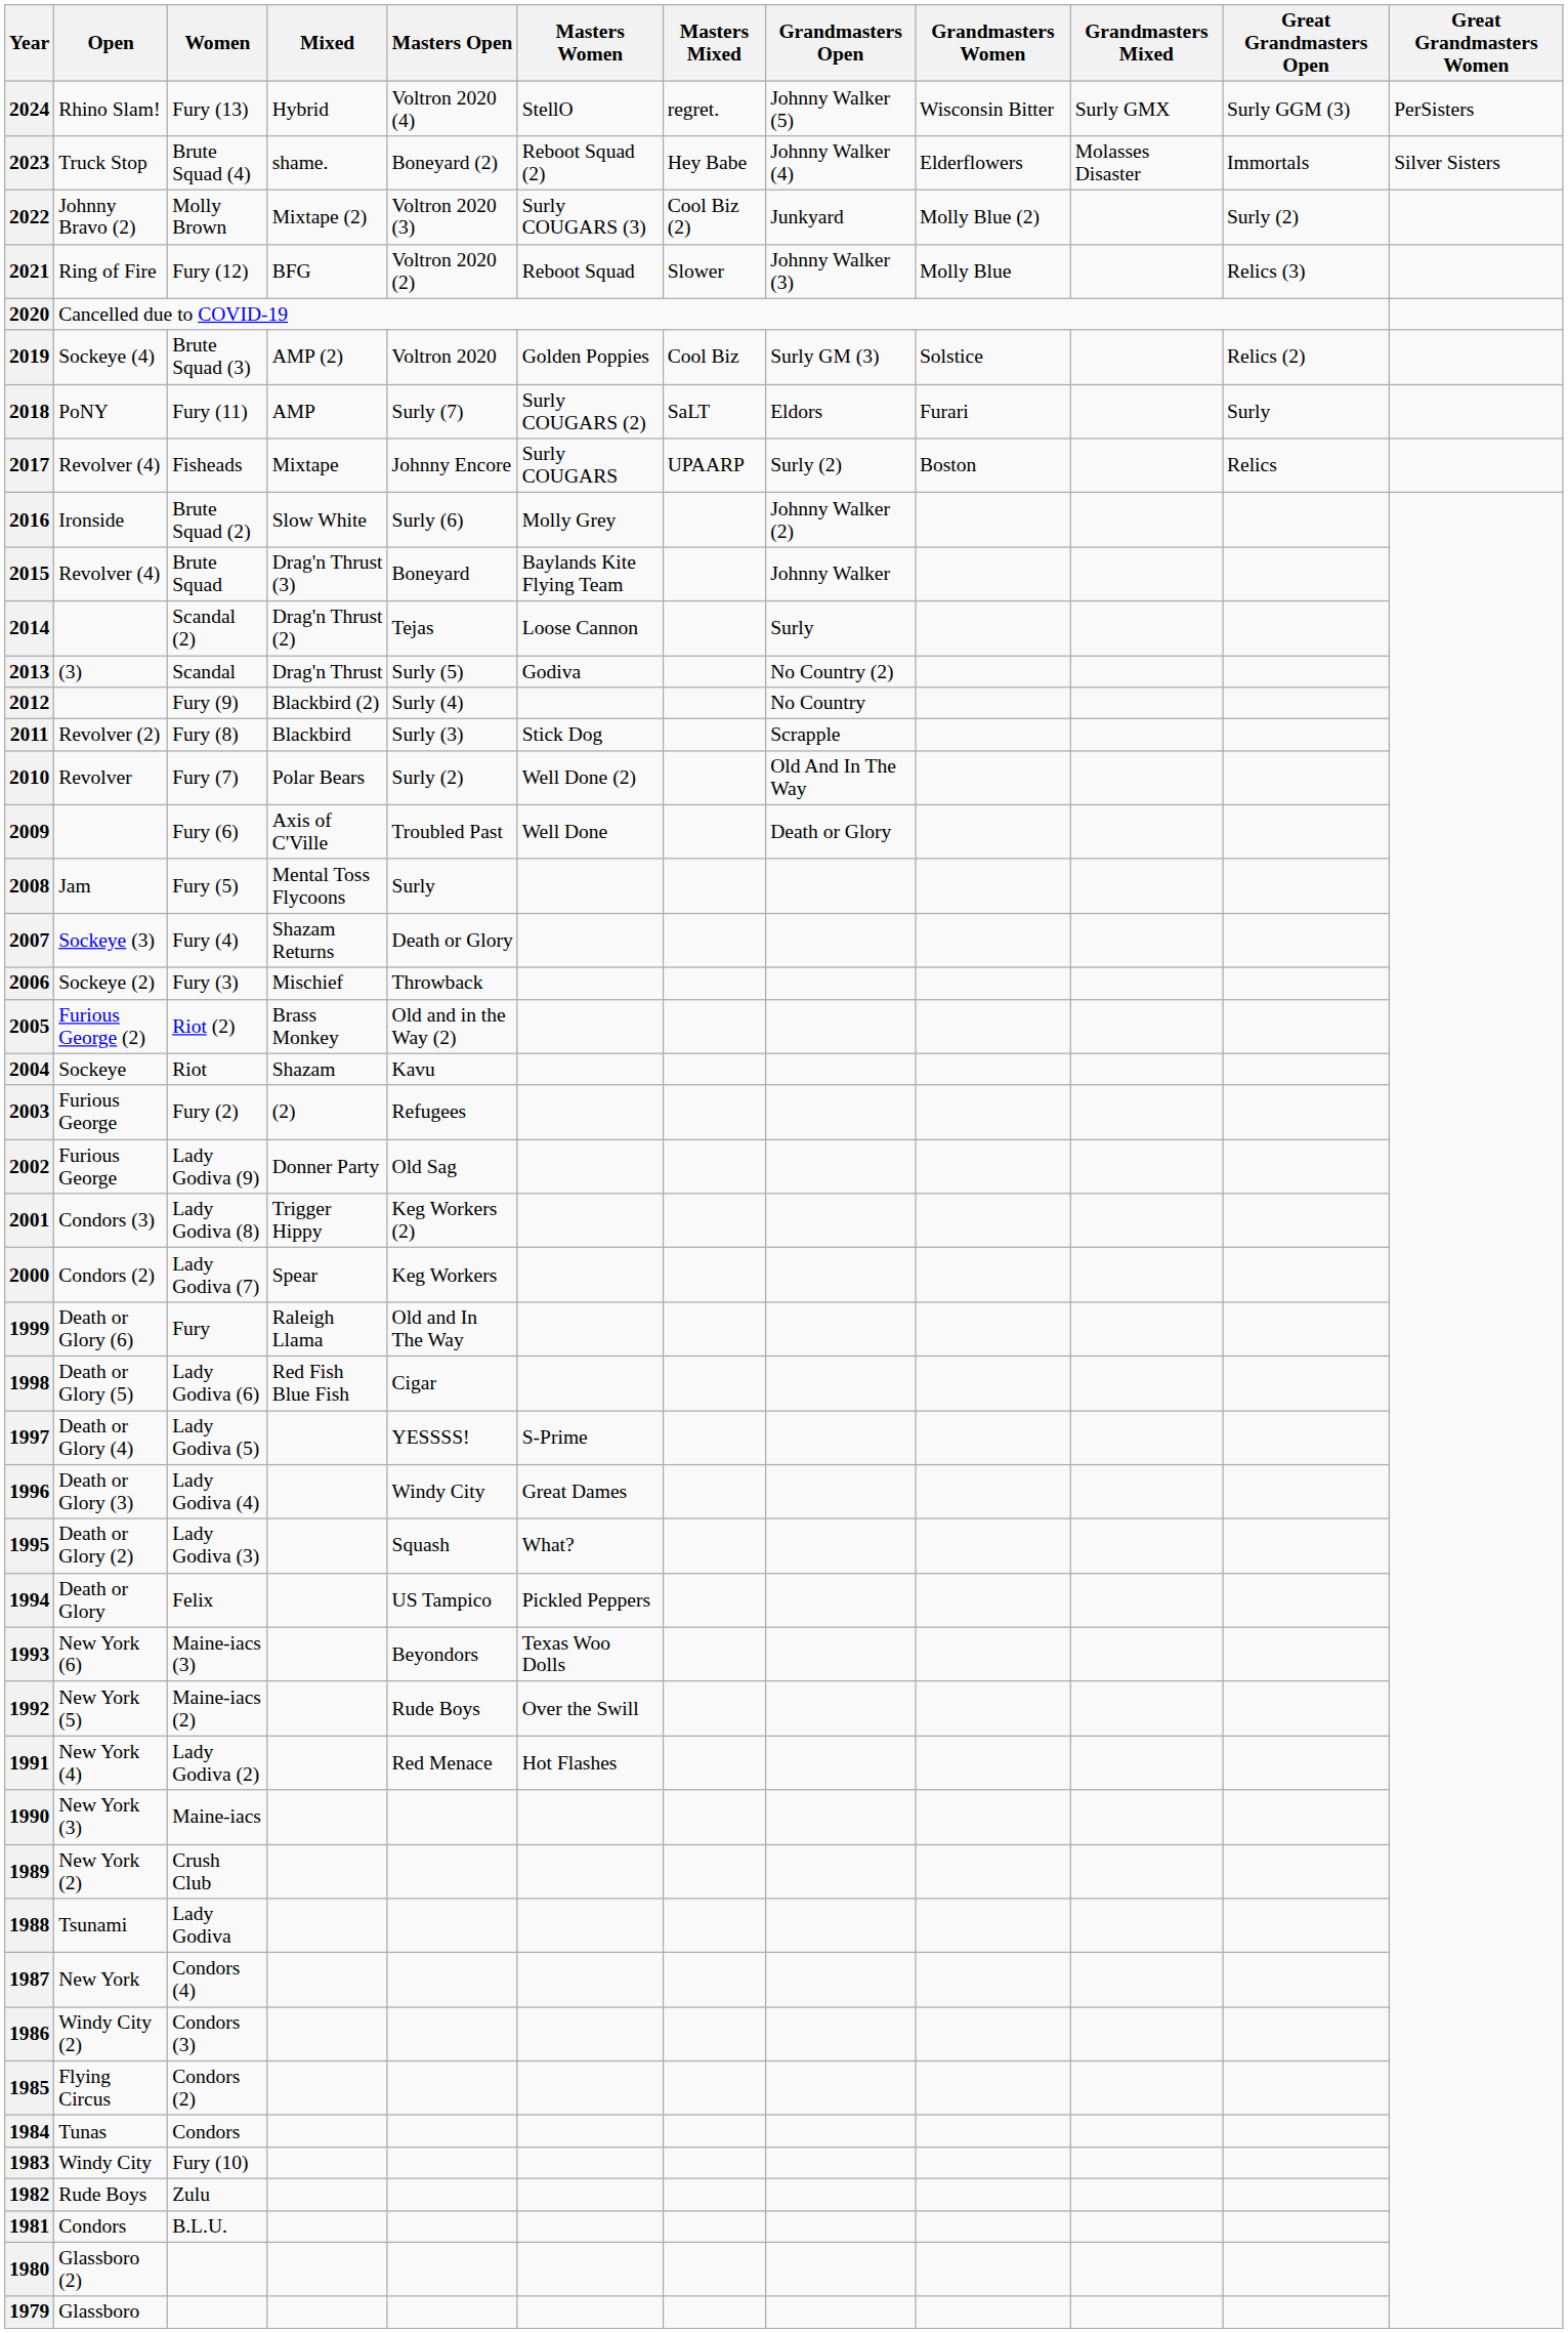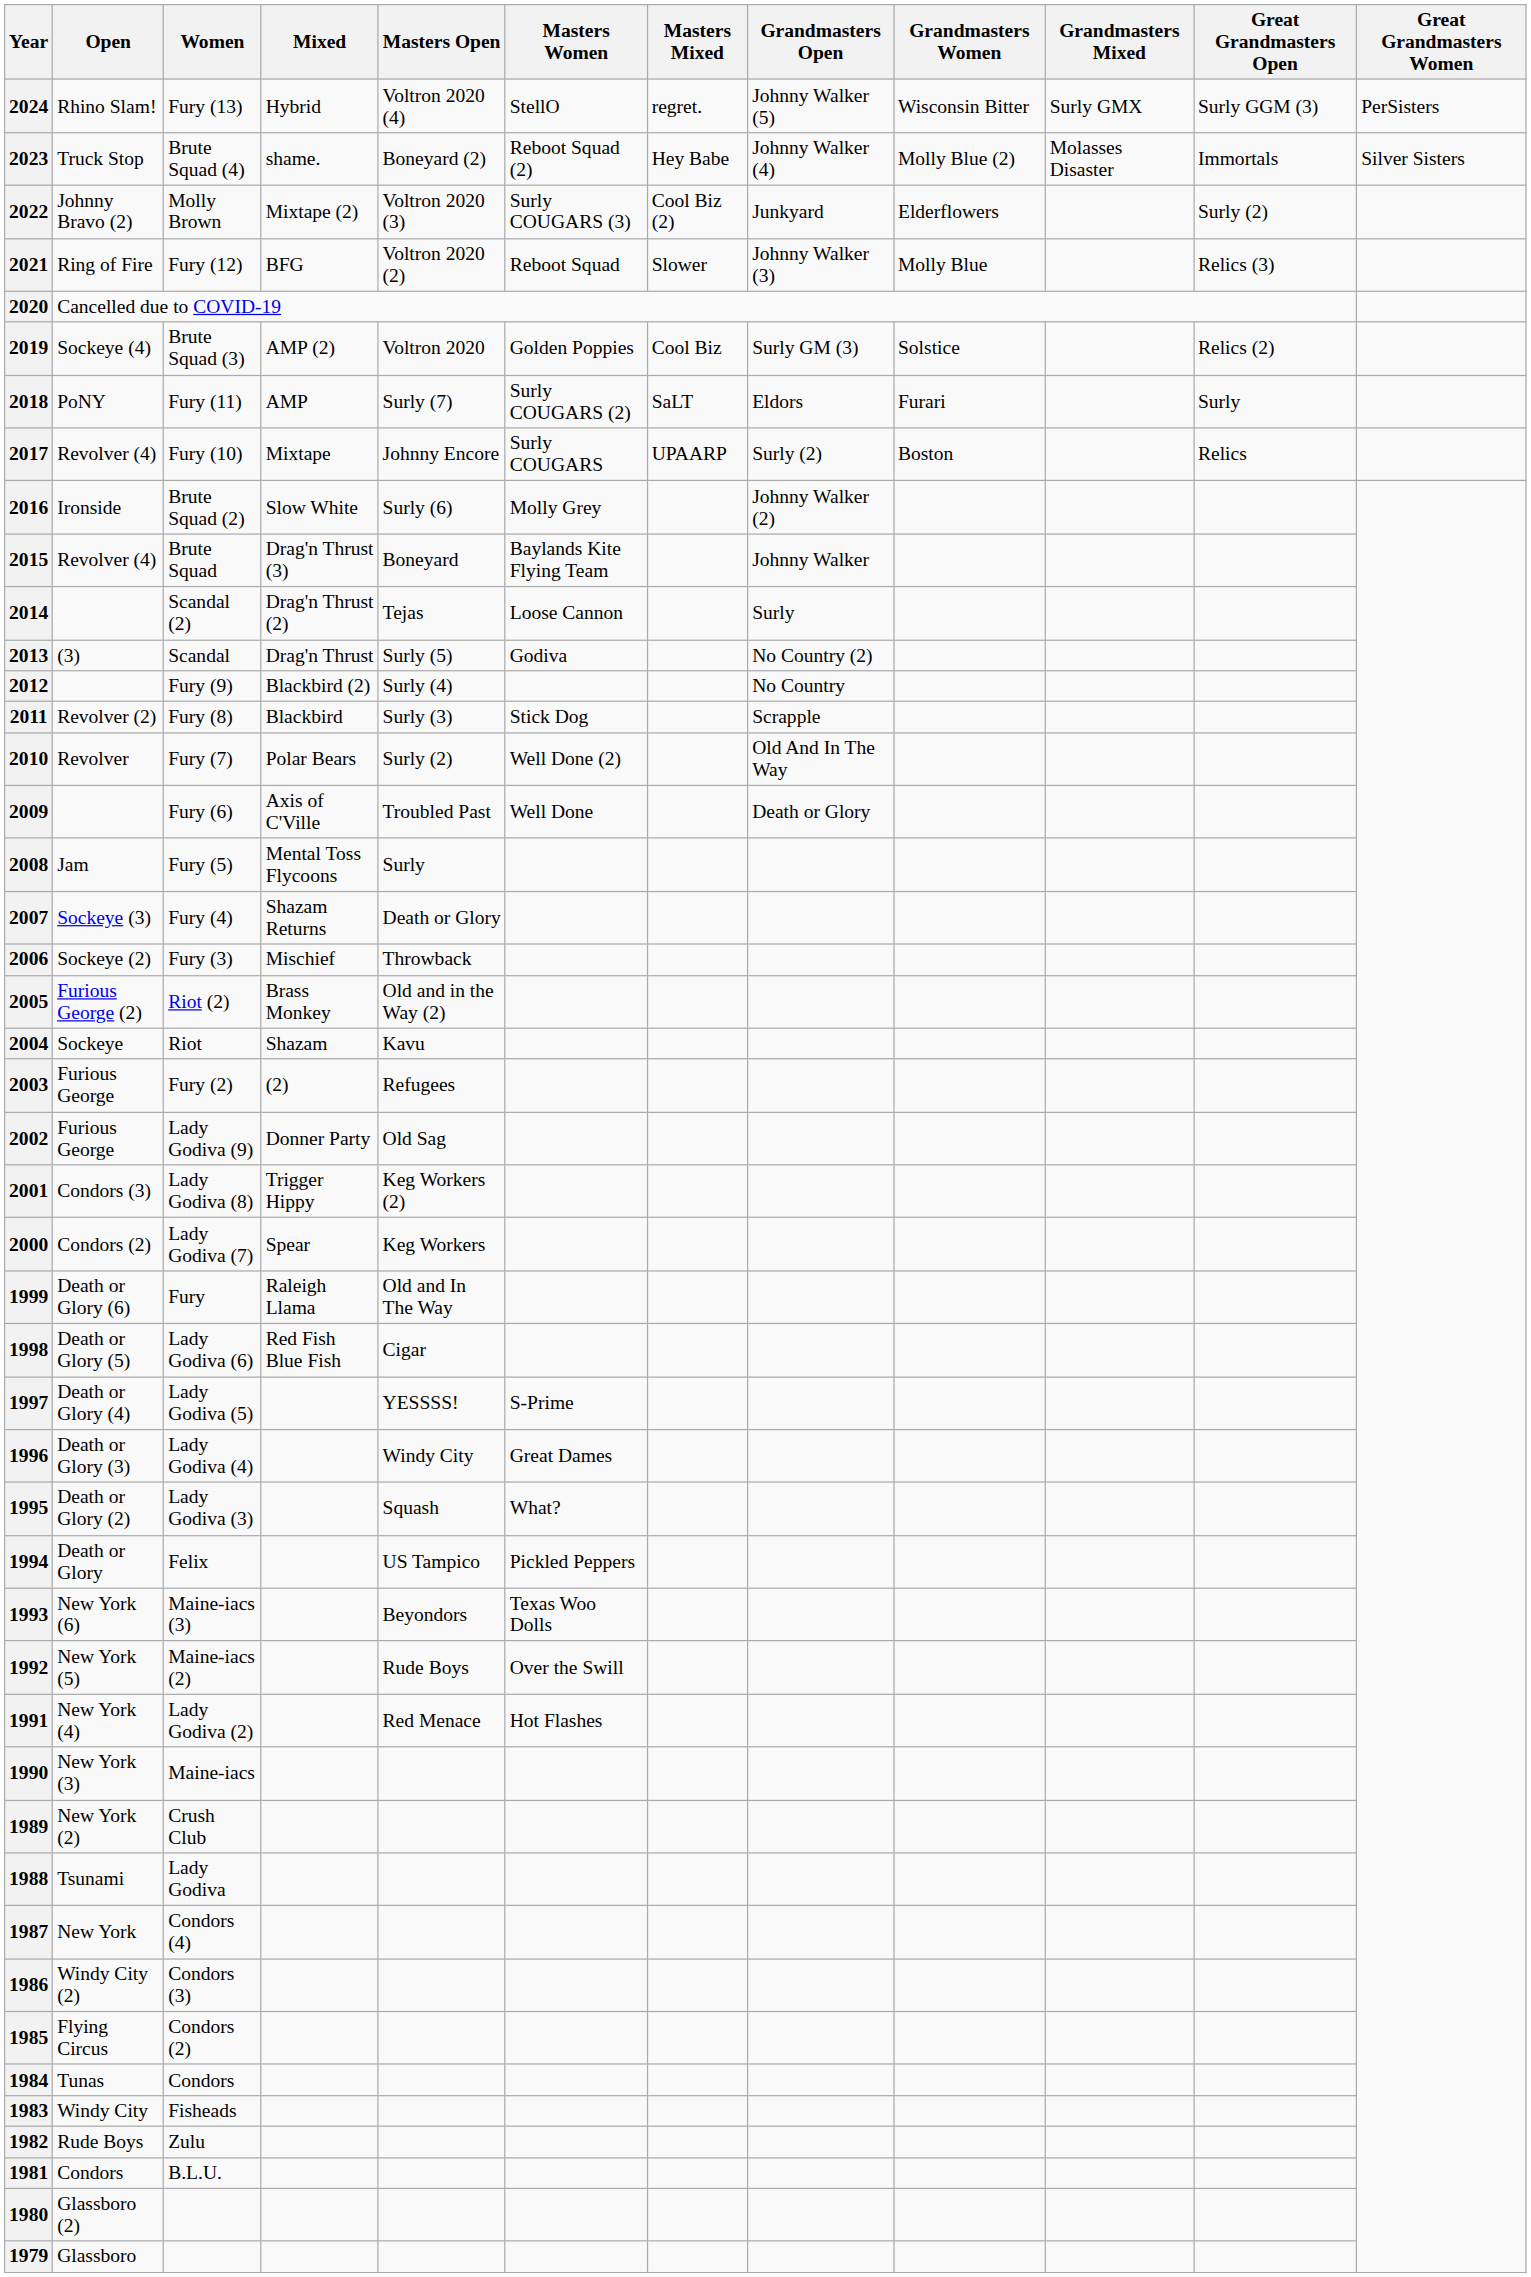 <table class="wikitable">
 <tr>
 <th>Year</th>
 <th>Open</th>
 <th>Women</th>
 <th>Mixed</th>
 <th>Masters Open</th>
 <th>Masters Women</th>
 <th>Masters Mixed</th>
 <th>Grandmasters Open</th>
 <th>Grandmasters Women</th>
 <th>Grandmasters Mixed</th>
 <th>Great Grandmasters Open</th>
 <th>Great Grandmasters Women</th>
 </tr>
 <tr>
 <th>2024</th>
 <td>Rhino Slam!</td>
 <td>Fury (13)</td>
 <td>Hybrid</td>
 <td>Voltron 2020 (4)</td>
 <td>StellO</td>
 <td>regret.</td>
 <td>Johnny Walker (5)</td>
 <td>Wisconsin Bitter</td>
 <td>Surly GMX</td>
 <td>Surly GGM (3)</td>
 <td>PerSisters</td>
 </tr>
 <tr>
 <th>2023</th>
 <td>Truck Stop</td>
 <td>Brute Squad (4)</td>
 <td>shame.</td>
 <td>Boneyard (2)</td>
 <td>Reboot Squad (2)</td>
 <td>Hey Babe</td>
 <td>Johnny Walker (4)</td>
-<td>Elderflowers</td>
+<td>Molly Blue (2)</td>
 <td>Molasses Disaster</td>
 <td>Immortals</td>
 <td>Silver Sisters</td>
 </tr>
 <tr>
 <th>2022</th>
 <td>Johnny Bravo (2)</td>
 <td>Molly Brown</td>
 <td>Mixtape (2)</td>
 <td>Voltron 2020 (3)</td>
 <td>Surly COUGARS (3)</td>
 <td>Cool Biz (2)</td>
 <td>Junkyard</td>
-<td>Molly Blue (2)</td>
+<td>Elderflowers</td>
 <td></td>
 <td>Surly (2)</td>
 <td></td>
 </tr>
 <tr>
 <th>2021</th>
 <td>Ring of Fire</td>
 <td>Fury (12)</td>
 <td>BFG</td>
 <td>Voltron 2020 (2)</td>
 <td>Reboot Squad</td>
 <td>Slower</td>
 <td>Johnny Walker (3)</td>
 <td>Molly Blue</td>
 <td></td>
 <td>Relics (3)</td>
 <td></td>
 </tr>
 <tr>
 <th>2020</th>
 <td colspan="10">Cancelled due to <a href='#'>COVID-19</a></td>
 <td></td>
 </tr>
 <tr>
 <th>2019</th>
 <td>Sockeye (4)</td>
 <td>Brute Squad (3)</td>
 <td>AMP (2)</td>
 <td>Voltron 2020</td>
 <td>Golden Poppies</td>
 <td>Cool Biz</td>
 <td>Surly GM (3)</td>
 <td>Solstice</td>
 <td></td>
 <td>Relics (2)</td>
 <td></td>
 </tr>
 <tr>
 <th>2018</th>
 <td>PoNY</td>
 <td>Fury (11)</td>
 <td>AMP</td>
 <td>Surly (7)</td>
 <td>Surly COUGARS (2)</td>
 <td>SaLT</td>
 <td>Eldors</td>
 <td>Furari</td>
 <td></td>
 <td>Surly</td>
 <td></td>
 </tr>
 <tr>
 <th>2017</th>
 <td>Revolver (4)</td>
-<td>Fisheads</td>
+<td>Fury (10)</td>
 <td>Mixtape</td>
 <td>Johnny Encore</td>
 <td>Surly COUGARS</td>
 <td>UPAARP</td>
 <td>Surly (2)</td>
 <td>Boston</td>
 <td></td>
 <td>Relics</td>
 <td></td>
 </tr>
 <tr>
 <th>2016</th>
 <td>Ironside</td>
 <td>Brute Squad (2)</td>
 <td>Slow White</td>
 <td>Surly (6)</td>
 <td>Molly Grey</td>
 <td></td>
 <td>Johnny Walker (2)</td>
 <td></td>
 <td></td>
 <td></td>
 </tr>
 <tr>
 <th>2015</th>
 <td>Revolver (4)</td>
 <td>Brute Squad</td>
 <td>Drag'n Thrust (3)</td>
 <td>Boneyard</td>
 <td>Baylands Kite Flying Team</td>
 <td></td>
 <td>Johnny Walker</td>
 <td></td>
 <td></td>
 <td></td>
 </tr>
 <tr>
 <th>2014</th>
 <td></td>
 <td>Scandal (2)</td>
 <td>Drag'n Thrust (2)</td>
 <td>Tejas</td>
 <td>Loose Cannon</td>
 <td></td>
 <td>Surly</td>
 <td></td>
 <td></td>
 <td></td>
 </tr>
 <tr>
 <th>2013</th>
 <td> (3)</td>
 <td>Scandal</td>
 <td>Drag'n Thrust</td>
 <td>Surly (5)</td>
 <td>Godiva</td>
 <td></td>
 <td>No Country (2)</td>
 <td></td>
 <td></td>
 <td></td>
 </tr>
 <tr>
 <th>2012</th>
 <td></td>
 <td>Fury (9)</td>
 <td>Blackbird (2)</td>
 <td>Surly (4)</td>
 <td></td>
 <td></td>
 <td>No Country</td>
 <td></td>
 <td></td>
 <td></td>
 </tr>
 <tr>
 <th>2011</th>
 <td>Revolver (2)</td>
 <td>Fury (8)</td>
 <td>Blackbird</td>
 <td>Surly (3)</td>
 <td>Stick Dog</td>
 <td></td>
 <td>Scrapple</td>
 <td></td>
 <td></td>
 <td></td>
 </tr>
 <tr>
 <th>2010</th>
 <td>Revolver</td>
 <td>Fury (7)</td>
 <td>Polar Bears</td>
 <td>Surly (2)</td>
 <td>Well Done (2)</td>
 <td></td>
 <td>Old And In The Way</td>
 <td></td>
 <td></td>
 <td></td>
 </tr>
 <tr>
 <th>2009</th>
 <td></td>
 <td>Fury (6)</td>
 <td>Axis of C'Ville</td>
 <td>Troubled Past</td>
 <td>Well Done</td>
 <td></td>
 <td>Death or Glory</td>
 <td></td>
 <td></td>
 <td></td>
 </tr>
 <tr>
 <th>2008</th>
 <td>Jam</td>
 <td>Fury (5)</td>
 <td>Mental Toss Flycoons</td>
 <td>Surly</td>
 <td></td>
 <td></td>
 <td></td>
 <td></td>
 <td></td>
 <td></td>
 </tr>
 <tr>
 <th>2007</th>
 <td><a href='#'>Sockeye</a> (3)</td>
 <td>Fury (4)</td>
 <td>Shazam Returns</td>
 <td>Death or Glory</td>
 <td></td>
 <td></td>
 <td></td>
 <td></td>
 <td></td>
 <td></td>
 </tr>
 <tr>
 <th>2006</th>
 <td>Sockeye (2)</td>
 <td>Fury (3)</td>
 <td>Mischief</td>
 <td>Throwback</td>
 <td></td>
 <td></td>
 <td></td>
 <td></td>
 <td></td>
 <td></td>
 </tr>
 <tr>
 <th>2005</th>
 <td><a href='#'>Furious George</a> (2)</td>
 <td><a href='#'>Riot</a> (2)</td>
 <td>Brass Monkey</td>
 <td>Old and in the Way (2)</td>
 <td></td>
 <td></td>
 <td></td>
 <td></td>
 <td></td>
 <td></td>
 </tr>
 <tr>
 <th>2004</th>
 <td>Sockeye</td>
 <td>Riot</td>
 <td>Shazam</td>
 <td>Kavu</td>
 <td></td>
 <td></td>
 <td></td>
 <td></td>
 <td></td>
 <td></td>
 </tr>
 <tr>
 <th>2003</th>
 <td>Furious George</td>
 <td>Fury (2)</td>
 <td> (2)</td>
 <td>Refugees</td>
 <td></td>
 <td></td>
 <td></td>
 <td></td>
 <td></td>
 <td></td>
 </tr>
 <tr>
 <th>2002</th>
 <td>Furious George</td>
 <td>Lady Godiva (9)</td>
 <td>Donner Party</td>
 <td>Old Sag</td>
 <td></td>
 <td></td>
 <td></td>
 <td></td>
 <td></td>
 <td></td>
 </tr>
 <tr>
 <th>2001</th>
 <td>Condors (3)</td>
 <td>Lady Godiva (8)</td>
 <td>Trigger Hippy</td>
 <td>Keg Workers (2)</td>
 <td></td>
 <td></td>
 <td></td>
 <td></td>
 <td></td>
 <td></td>
 </tr>
 <tr>
 <th>2000</th>
 <td>Condors (2)</td>
 <td>Lady Godiva (7)</td>
 <td>Spear</td>
 <td>Keg Workers</td>
 <td></td>
 <td></td>
 <td></td>
 <td></td>
 <td></td>
 <td></td>
 </tr>
 <tr>
 <th>1999</th>
 <td>Death or Glory (6)</td>
 <td>Fury</td>
 <td>Raleigh Llama</td>
 <td>Old and In The Way</td>
 <td></td>
 <td></td>
 <td></td>
 <td></td>
 <td></td>
 <td></td>
 </tr>
 <tr>
 <th>1998</th>
 <td>Death or Glory (5)</td>
 <td>Lady Godiva (6)</td>
 <td>Red Fish Blue Fish</td>
 <td>Cigar</td>
 <td></td>
 <td></td>
 <td></td>
 <td></td>
 <td></td>
 <td></td>
 </tr>
 <tr>
 <th>1997</th>
 <td>Death or Glory (4)</td>
 <td>Lady Godiva (5)</td>
 <td></td>
 <td>YESSSS!</td>
 <td>S-Prime</td>
 <td></td>
 <td></td>
 <td></td>
 <td></td>
 <td></td>
 </tr>
 <tr>
 <th>1996</th>
 <td>Death or Glory (3)</td>
 <td>Lady Godiva (4)</td>
 <td></td>
 <td>Windy City</td>
 <td>Great Dames</td>
 <td></td>
 <td></td>
 <td></td>
 <td></td>
 <td></td>
 </tr>
 <tr>
 <th>1995</th>
 <td>Death or Glory (2)</td>
 <td>Lady Godiva (3)</td>
 <td></td>
 <td>Squash</td>
 <td>What?</td>
 <td></td>
 <td></td>
 <td></td>
 <td></td>
 <td></td>
 </tr>
 <tr>
 <th>1994</th>
 <td>Death or Glory</td>
 <td>Felix</td>
 <td></td>
 <td>US Tampico</td>
 <td>Pickled Peppers</td>
 <td></td>
 <td></td>
 <td></td>
 <td></td>
 <td></td>
 </tr>
 <tr>
 <th>1993</th>
 <td>New York (6)</td>
 <td>Maine-iacs (3)</td>
 <td></td>
 <td>Beyondors</td>
 <td>Texas Woo Dolls</td>
 <td></td>
 <td></td>
 <td></td>
 <td></td>
 <td></td>
 </tr>
 <tr>
 <th>1992</th>
 <td>New York (5)</td>
 <td>Maine-iacs (2)</td>
 <td></td>
 <td>Rude Boys</td>
 <td>Over the Swill</td>
 <td></td>
 <td></td>
 <td></td>
 <td></td>
 <td></td>
 </tr>
 <tr>
 <th>1991</th>
 <td>New York (4)</td>
 <td>Lady Godiva (2)</td>
 <td></td>
 <td>Red Menace</td>
 <td>Hot Flashes</td>
 <td></td>
 <td></td>
 <td></td>
 <td></td>
 <td></td>
 </tr>
 <tr>
 <th>1990</th>
 <td>New York (3)</td>
 <td>Maine-iacs</td>
 <td></td>
 <td></td>
 <td></td>
 <td></td>
 <td></td>
 <td></td>
 <td></td>
 <td></td>
 </tr>
 <tr>
 <th>1989</th>
 <td>New York (2)</td>
 <td>Crush Club</td>
 <td></td>
 <td></td>
 <td></td>
 <td></td>
 <td></td>
 <td></td>
 <td></td>
 <td></td>
 </tr>
 <tr>
 <th>1988</th>
 <td>Tsunami</td>
 <td>Lady Godiva</td>
 <td></td>
 <td></td>
 <td></td>
 <td></td>
 <td></td>
 <td></td>
 <td></td>
 <td></td>
 </tr>
 <tr>
 <th>1987</th>
 <td>New York</td>
 <td>Condors (4)</td>
 <td></td>
 <td></td>
 <td></td>
 <td></td>
 <td></td>
 <td></td>
 <td></td>
 <td></td>
 </tr>
 <tr>
 <th>1986</th>
 <td>Windy City (2)</td>
 <td>Condors (3)</td>
 <td></td>
 <td></td>
 <td></td>
 <td></td>
 <td></td>
 <td></td>
 <td></td>
 <td></td>
 </tr>
 <tr>
 <th>1985</th>
 <td>Flying Circus</td>
 <td>Condors (2)</td>
 <td></td>
 <td></td>
 <td></td>
 <td></td>
 <td></td>
 <td></td>
 <td></td>
 <td></td>
 </tr>
 <tr>
 <th>1984</th>
 <td>Tunas</td>
 <td>Condors</td>
 <td></td>
 <td></td>
 <td></td>
 <td></td>
 <td></td>
 <td></td>
 <td></td>
 <td></td>
 </tr>
 <tr>
 <th>1983</th>
 <td>Windy City</td>
-<td>Fury (10)</td>
+<td>Fisheads</td>
 <td></td>
 <td></td>
 <td></td>
 <td></td>
 <td></td>
 <td></td>
 <td></td>
 <td></td>
 </tr>
 <tr>
 <th>1982</th>
 <td>Rude Boys</td>
 <td>Zulu</td>
 <td></td>
 <td></td>
 <td></td>
 <td></td>
 <td></td>
 <td></td>
 <td></td>
 <td></td>
 </tr>
 <tr>
 <th>1981</th>
 <td>Condors</td>
 <td>B.L.U.</td>
 <td></td>
 <td></td>
 <td></td>
 <td></td>
 <td></td>
 <td></td>
 <td></td>
 <td></td>
 </tr>
 <tr>
 <th>1980</th>
 <td>Glassboro (2)</td>
 <td></td>
 <td></td>
 <td></td>
 <td></td>
 <td></td>
 <td></td>
 <td></td>
 <td></td>
 <td></td>
 </tr>
 <tr>
 <th>1979</th>
 <td>Glassboro</td>
 <td></td>
 <td></td>
 <td></td>
 <td></td>
 <td></td>
 <td></td>
 <td></td>
 <td></td>
 <td></td>
 </tr>
 </table>
